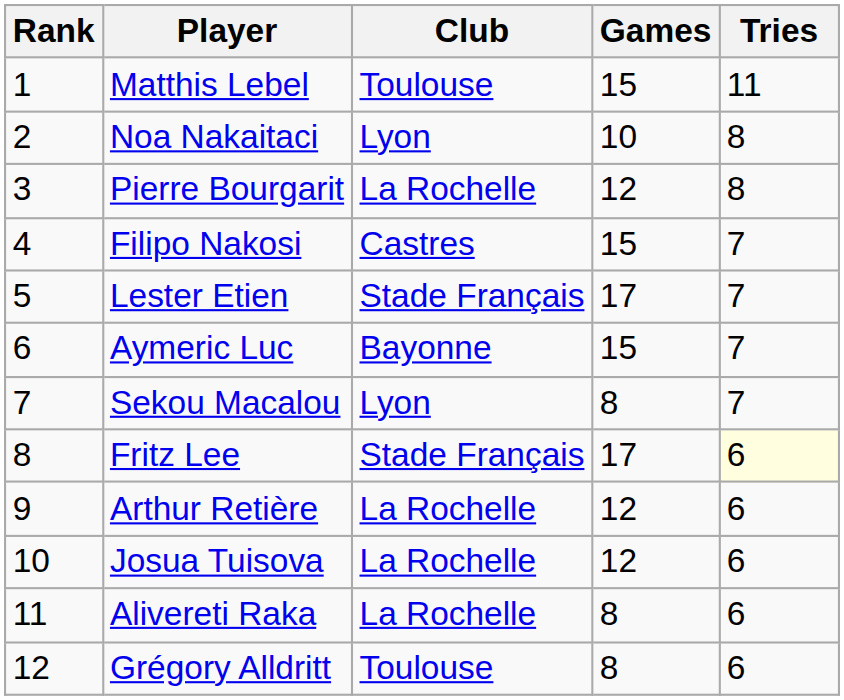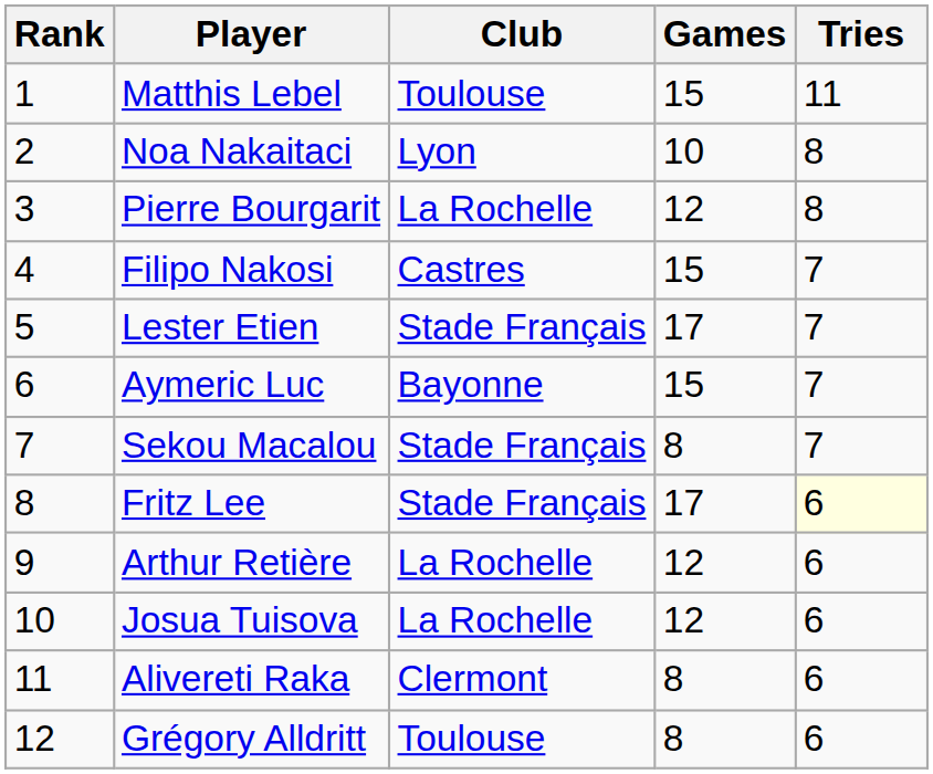 <table class="wikitable" style="text-align:left">
 <tr>
 <th>Rank</th>
 <th>Player</th>
 <th>Club</th>
 <th style="width:50px;">Games</th>
 <th style="width:50px;">Tries</th>
 </tr>
 <tr>
 <td>1</td>
 <td> <a href='#'>Matthis Lebel</a></td>
 <td><a href='#'>Toulouse</a></td>
 <td>15</td>
 <td>11</td>
 </tr>
 <tr>
 <td>2</td>
 <td> <a href='#'>Noa Nakaitaci</a></td>
 <td><a href='#'>Lyon</a></td>
 <td>10</td>
 <td>8</td>
 </tr>
 <tr>
 <td>3</td>
 <td> <a href='#'>Pierre Bourgarit</a></td>
 <td><a href='#'>La Rochelle</a></td>
 <td>12</td>
 <td>8</td>
 </tr>
 <tr>
 <td>4</td>
 <td> <a href='#'>Filipo Nakosi</a></td>
 <td><a href='#'>Castres</a></td>
 <td>15</td>
 <td>7</td>
 </tr>
 <tr>
 <td>5</td>
 <td> <a href='#'>Lester Etien</a></td>
 <td><a href='#'>Stade Français</a></td>
 <td>17</td>
 <td>7</td>
 </tr>
 <tr>
 <td>6</td>
 <td> <a href='#'>Aymeric Luc</a></td>
 <td><a href='#'>Bayonne</a></td>
 <td>15</td>
 <td>7</td>
 </tr>
 <tr>
 <td>7</td>
 <td> <a href='#'>Sekou Macalou</a></td>
-<td><a href='#'>Lyon</a></td>
+<td><a href='#'>Stade Français</a></td>
 <td>8</td>
 <td>7</td>
 </tr>
 <tr>
 <td>8</td>
 <td> <a href='#'>Fritz Lee</a></td>
 <td><a href='#'>Stade Français</a></td>
 <td>17</td>
 <td style="background: lightyellow;">6</td>
 </tr>
 <tr>
 <td>9</td>
 <td> <a href='#'>Arthur Retière</a></td>
 <td><a href='#'>La Rochelle</a></td>
 <td>12</td>
 <td>6</td>
 </tr>
 <tr>
 <td>10</td>
 <td> <a href='#'>Josua Tuisova</a></td>
 <td><a href='#'>La Rochelle</a></td>
 <td>12</td>
 <td>6</td>
 </tr>
 <tr>
 <td>11</td>
 <td> <a href='#'>Alivereti Raka</a></td>
-<td><a href='#'>La Rochelle</a></td>
+<td><a href='#'>Clermont</a></td>
 <td>8</td>
 <td>6</td>
 </tr>
 <tr>
 <td>12</td>
 <td> <a href='#'>Grégory Alldritt</a></td>
 <td><a href='#'>Toulouse</a></td>
 <td>8</td>
 <td>6</td>
 </tr>
 </table>
